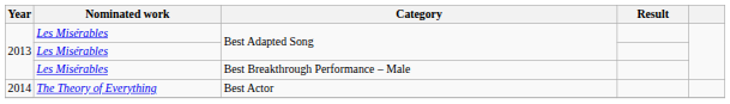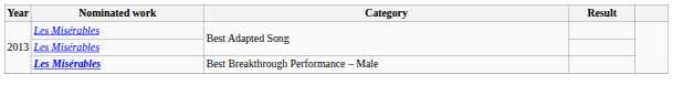 <table class=wikitable>
 <tr>
 <th width=4%>Year</th>
 <th width=26%>Nominated work</th>
 <th width=55%>Category</th>
 <th width=10%>Result</th>
 <th width=5%></th>
 </tr>
 <tr>
 <td rowspan="3">2013</td>
 <td><a href='#'><em>Les Misérables</em></a> </td>
 <td rowspan="2">Best Adapted Song</td>
 <td></td>
 <td rowspan="3"></td>
 </tr>
 <tr>
 <td><a href='#'><em>Les Misérables</em></a> </td>
 <td></td>
 </tr>
 <tr>
-<td><a href='#'><em>Les Misérables</em></a></td>
+<td><strong><a href='#'><em>Les Misérables</em></a></strong></td>
 <td>Best Breakthrough Performance – Male</td>
-<td></td>
-</tr>
-<tr>
-<td>2014</td>
-<td><em><a href='#'>The Theory of Everything</a></em></td>
-<td>Best Actor</td>
-<td></td>
 <td></td>
 </tr>
 <tr>
 </tr>
 </table>
